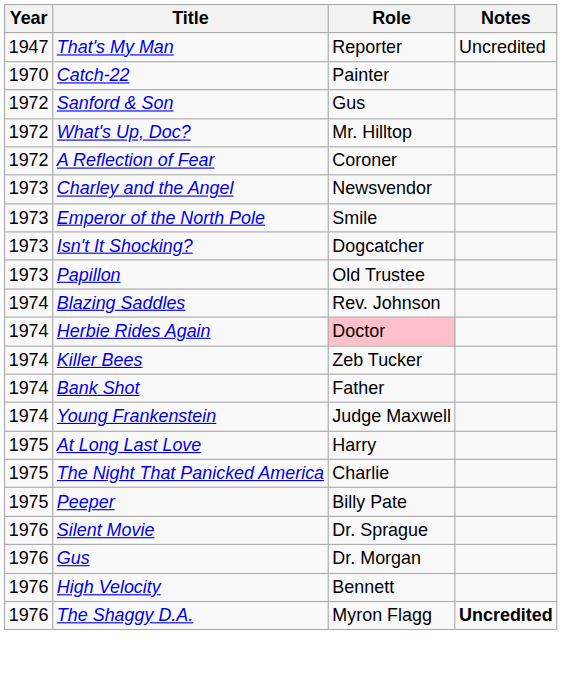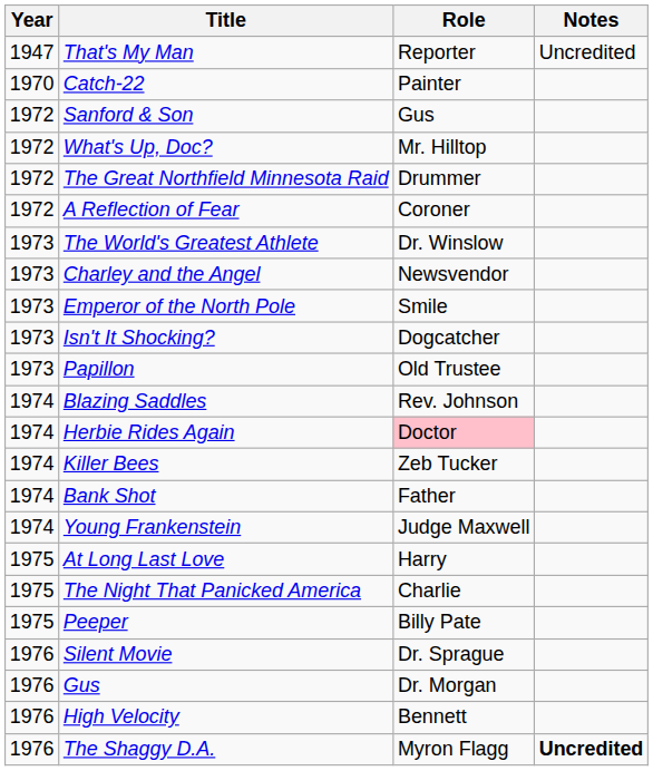 <table class="wikitable">
 <tr>
 <th>Year</th>
 <th>Title</th>
 <th>Role</th>
 <th>Notes</th>
 </tr>
 <tr>
 <td>1947</td>
 <td><em><a href='#'>That's My Man</a></em></td>
 <td>Reporter</td>
 <td>Uncredited</td>
 </tr>
 <tr>
 <td>1970</td>
 <td><em><a href='#'>Catch-22</a></em></td>
 <td>Painter</td>
 <td></td>
 </tr>
 <tr>
 <td>1972</td>
 <td><em><a href='#'>Sanford & Son</a></em></td>
 <td>Gus</td>
 <td></td>
 </tr>
 <tr>
 <td>1972</td>
 <td><em><a href='#'>What's Up, Doc?</a></em></td>
 <td>Mr. Hilltop</td>
 <td></td>
 </tr>
 <tr>
 <td>1972</td>
+<td><em><a href='#'>The Great Northfield Minnesota Raid</a></em></td>
+<td>Drummer</td>
+<td></td>
+</tr>
+<tr>
+<td>1972</td>
 <td><em><a href='#'>A Reflection of Fear</a></em></td>
 <td>Coroner</td>
+<td></td>
+</tr>
+<tr>
+<td>1973</td>
+<td><em><a href='#'>The World's Greatest Athlete</a></em></td>
+<td>Dr. Winslow</td>
 <td></td>
 </tr>
 <tr>
 <td>1973</td>
 <td><em><a href='#'>Charley and the Angel</a></em></td>
 <td>Newsvendor</td>
 <td></td>
 </tr>
 <tr>
 <td>1973</td>
 <td><em><a href='#'>Emperor of the North Pole</a></em></td>
 <td>Smile</td>
 <td></td>
 </tr>
 <tr>
 <td>1973</td>
 <td><em><a href='#'>Isn't It Shocking?</a></em></td>
 <td>Dogcatcher</td>
 <td></td>
 </tr>
 <tr>
 <td>1973</td>
 <td><em><a href='#'>Papillon</a></em></td>
 <td>Old Trustee</td>
 <td></td>
 </tr>
 <tr>
 <td>1974</td>
 <td><em><a href='#'>Blazing Saddles</a></em></td>
 <td>Rev. Johnson</td>
 <td></td>
 </tr>
 <tr>
 <td>1974</td>
 <td><em><a href='#'>Herbie Rides Again</a></em></td>
 <td style="background: pink;">Doctor</td>
 <td></td>
 </tr>
 <tr>
 <td>1974</td>
 <td><em><a href='#'>Killer Bees</a></em></td>
 <td>Zeb Tucker</td>
 <td></td>
 </tr>
 <tr>
 <td>1974</td>
 <td><em><a href='#'>Bank Shot</a></em></td>
 <td>Father</td>
 <td></td>
 </tr>
 <tr>
 <td>1974</td>
 <td><em><a href='#'>Young Frankenstein</a></em></td>
 <td>Judge Maxwell</td>
 <td></td>
 </tr>
 <tr>
 <td>1975</td>
 <td><em><a href='#'>At Long Last Love</a></em></td>
 <td>Harry</td>
 <td></td>
 </tr>
 <tr>
 <td>1975</td>
 <td><em><a href='#'>The Night That Panicked America</a></em></td>
 <td>Charlie</td>
 <td></td>
 </tr>
 <tr>
 <td>1975</td>
 <td><em><a href='#'>Peeper</a></em></td>
 <td>Billy Pate</td>
 <td></td>
 </tr>
 <tr>
 <td>1976</td>
 <td><em><a href='#'>Silent Movie</a></em></td>
 <td>Dr. Sprague</td>
 <td></td>
 </tr>
 <tr>
 <td>1976</td>
 <td><em><a href='#'>Gus</a></em></td>
 <td>Dr. Morgan</td>
 <td></td>
 </tr>
 <tr>
 <td>1976</td>
 <td><em><a href='#'>High Velocity</a></em></td>
 <td>Bennett</td>
 <td></td>
 </tr>
 <tr>
 <td>1976</td>
 <td><em><a href='#'>The Shaggy D.A.</a></em></td>
 <td>Myron Flagg</td>
 <td><strong>Uncredited</strong></td>
 </tr>
 </table>
